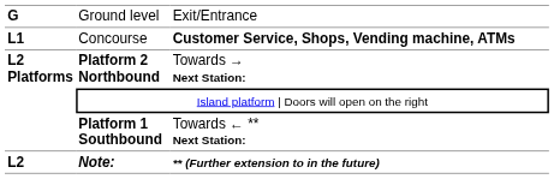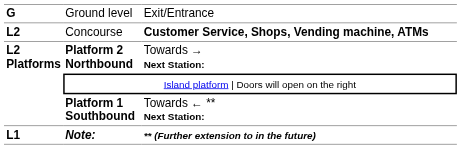 <table table border=0 cellspacing=0 cellpadding=3>
 <tr>
 <td style="border-top:solid 1px gray;border-bottom:solid 1px gray;" width=50 valign=top><strong>G</strong></td>
 <td style="border-top:solid 1px gray;border-bottom:solid 1px gray;" width=85 valign=top>Ground level</td>
 <td style="border-top:solid 1px gray;border-bottom:solid 1px gray;" width=400 valign=top>Exit/Entrance</td>
 </tr>
 <tr>
-<td style="border-bottom:solid 1px gray;"><strong>L1</strong></td>
+<td style="border-bottom:solid 1px gray;" width="50" valign="top"><strong>L2</strong></td>
 <td style="border-bottom:solid 1px gray;">Concourse</td>
 <td style="border-bottom:solid 1px gray;"><strong>Customer Service, Shops, Vending machine, ATMs</strong></td>
 </tr>
 <tr>
 <td style="border-bottom:solid 1px gray;" width=50 rowspan=3 valign=top><strong>L2<br>Platforms</strong></td>
 <td style="border-bottom:solid 1px white;" width=85><span><strong>Platform 2</strong><br><strong>Northbound</strong></span></td>
 <td style="border-bottom:solid 1px white;" width=400>Towards → <br><small><strong>Next Station:</strong> </small></td>
 </tr>
 <tr>
 <td style="border-top:solid 2px black;border-right:solid 2px black;border-left:solid 2px black;border-bottom:solid 2px black;text-align:center;" colspan=2><small><a href='#'>Island platform</a> | Doors will open on the right </small></td>
 </tr>
 <tr>
 <td style="border-bottom:solid 1px gray;" width=50><span><strong>Platform 1</strong><br><strong>Southbound</strong></span></td>
 <td style="border-bottom:solid 1px gray;" width="400">Towards ←  **<br><small><strong>Next Station:</strong> </small></td>
 </tr>
 <tr>
-<td style="border-bottom:solid 1px gray;" width="50" valign="top"><strong>L2</strong></td>
+<td style="border-bottom:solid 1px gray;"><strong>L1</strong></td>
 <td style="border-bottom:solid 1px gray;" width="100" valign="top"><strong><em>Note:</em></strong></td>
 <td style="border-bottom:solid 1px gray;" width="420" valign="top"><strong><em><small>** (Further extension to  in the future)</small></em></strong></td>
 </tr>
 </table>
